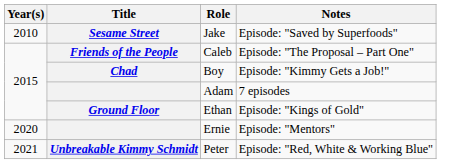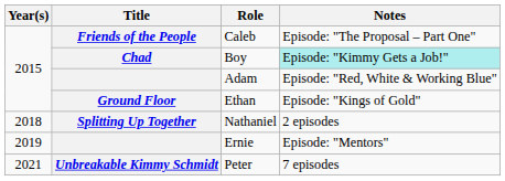 <table class="wikitable plainrowheaders sortable">
 <tr>
 <th>Year(s)</th>
 <th>Title</th>
 <th>Role</th>
 <th class="unsortable">Notes</th>
-</tr>
-<tr>
-<td style="text-align:center;">2010</td>
-<th scope=row><em><a href='#'>Sesame Street</a></em></th>
-<td>Jake</td>
-<td>Episode: "Saved by Superfoods"</td>
 </tr>
 <tr>
 <td rowspan="4" style="text-align:center;">2015</td>
 <th scope=row><em><a href='#'>Friends of the People</a></em></th>
 <td>Caleb</td>
 <td>Episode: "The Proposal – Part One"</td>
 </tr>
 <tr>
 <th scope=row><em><a href='#'>Chad</a></em></th>
 <td>Boy</td>
-<td>Episode: "Kimmy Gets a Job!"</td>
+<td style="background: paleturquoise;">Episode: "Kimmy Gets a Job!"</td>
 </tr>
 <tr>
 <th scope=row><em></em></th>
 <td>Adam</td>
-<td>7 episodes</td>
+<td>Episode: "Red, White & Working Blue"</td>
 </tr>
 <tr>
 <th scope=row><em><a href='#'>Ground Floor</a></em></th>
 <td>Ethan</td>
 <td>Episode: "Kings of Gold"</td>
 </tr>
 <tr>
-<td style="text-align:center;">2020</td>
+<td style="text-align:center;">2018</td>
+<th scope=row><em><a href='#'>Splitting Up Together</a></em></th>
+<td>Nathaniel</td>
+<td>2 episodes</td>
+</tr>
+<tr>
+<td style="text-align:center;">2019</td>
 <th scope=row><em></em></th>
 <td>Ernie</td>
 <td>Episode: "Mentors"</td>
 </tr>
 <tr>
 <td style="text-align:center;">2021</td>
 <th scope=row><em><a href='#'>Unbreakable Kimmy Schmidt</a></em></th>
 <td>Peter</td>
-<td>Episode: "Red, White & Working Blue"</td>
+<td>7 episodes</td>
 </tr>
 </table>
